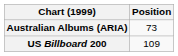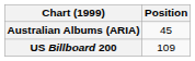 <table class="wikitable sortable plainrowheaders" style="text-align:center">
 <tr>
 <th scope="col">Chart (1999)</th>
 <th scope="col">Position</th>
 </tr>
 <tr>
 <th scope="row">Australian Albums (ARIA)</th>
-<td>73</td>
+<td>45</td>
 </tr>
 <tr>
 <th scope="row">US <em>Billboard</em> 200</th>
 <td>109</td>
 </tr>
 </table>
